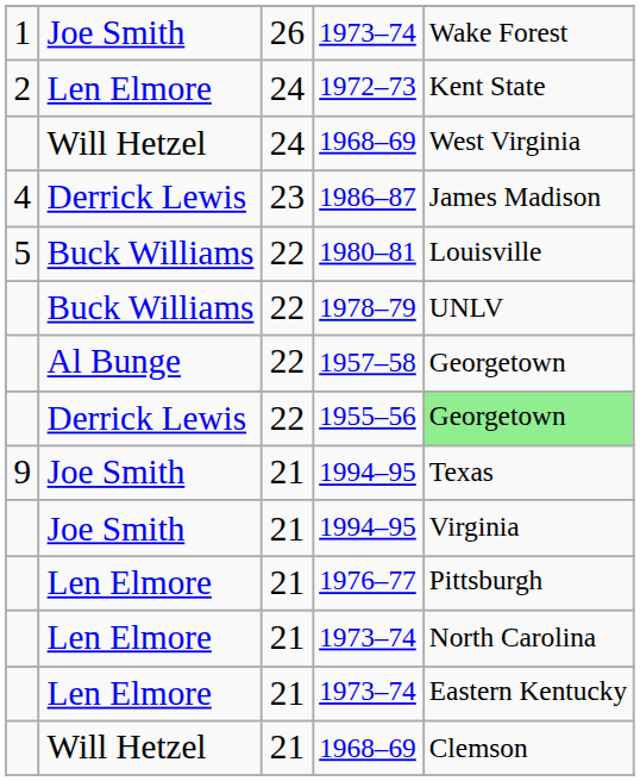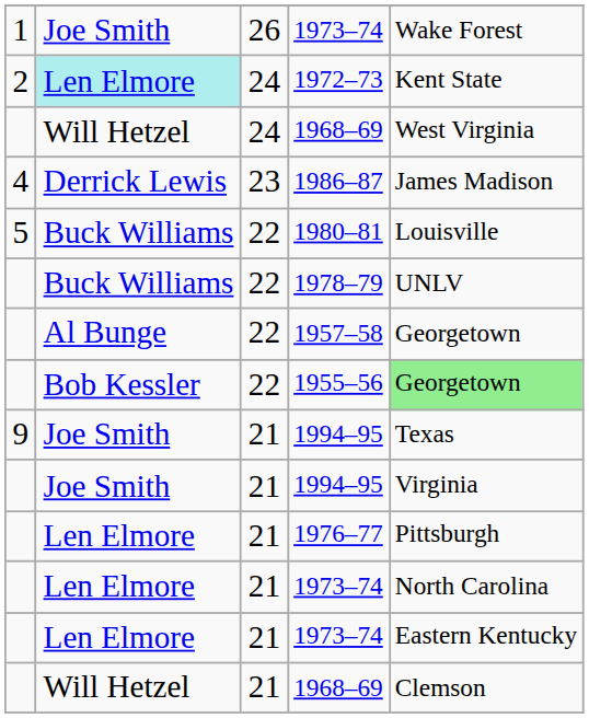 <table class="wikitable">
 <tr>
 </tr>
 <tr>
 <td>1</td>
 <td><a href='#'>Joe Smith</a></td>
 <td>26</td>
 <td style="font-size:80%;"><a href='#'>1973–74</a></td>
 <td style="font-size:80%;">Wake Forest</td>
 </tr>
 <tr>
 <td>2</td>
-<td><a href='#'>Len Elmore</a></td>
+<td style="background: paleturquoise;"><a href='#'>Len Elmore</a></td>
 <td>24</td>
 <td style="font-size:80%;"><a href='#'>1972–73</a></td>
 <td style="font-size:80%;">Kent State</td>
 </tr>
 <tr>
 <td></td>
 <td>Will Hetzel</td>
 <td>24</td>
 <td style="font-size:80%;"><a href='#'>1968–69</a></td>
 <td style="font-size:80%;">West Virginia</td>
 </tr>
 <tr>
 <td>4</td>
 <td><a href='#'>Derrick Lewis</a></td>
 <td>23</td>
 <td style="font-size:80%;"><a href='#'>1986–87</a></td>
 <td style="font-size:80%;">James Madison</td>
 </tr>
 <tr>
 <td>5</td>
 <td><a href='#'>Buck Williams</a></td>
 <td>22</td>
 <td style="font-size:80%;"><a href='#'>1980–81</a></td>
 <td style="font-size:80%;">Louisville</td>
 </tr>
 <tr>
 <td></td>
 <td><a href='#'>Buck Williams</a></td>
 <td>22</td>
 <td style="font-size:80%;"><a href='#'>1978–79</a></td>
 <td style="font-size:80%;">UNLV</td>
 </tr>
 <tr>
 <td></td>
 <td><a href='#'>Al Bunge</a></td>
 <td>22</td>
 <td style="font-size:80%;"><a href='#'>1957–58</a></td>
 <td style="font-size:80%;">Georgetown</td>
 </tr>
 <tr>
 <td></td>
-<td><a href='#'>Derrick Lewis</a></td>
+<td><a href='#'>Bob Kessler</a></td>
 <td>22</td>
 <td style="font-size:80%;"><a href='#'>1955–56</a></td>
 <td style="background: lightgreen; font-size:80%;">Georgetown</td>
 </tr>
 <tr>
 <td>9</td>
 <td><a href='#'>Joe Smith</a></td>
 <td>21</td>
 <td style="font-size:80%;"><a href='#'>1994–95</a></td>
 <td style="font-size:80%;">Texas</td>
 </tr>
 <tr>
 <td></td>
 <td><a href='#'>Joe Smith</a></td>
 <td>21</td>
 <td style="font-size:80%;"><a href='#'>1994–95</a></td>
 <td style="font-size:80%;">Virginia</td>
 </tr>
 <tr>
 <td></td>
 <td><a href='#'>Len Elmore</a></td>
 <td>21</td>
 <td style="font-size:80%;"><a href='#'>1976–77</a></td>
 <td style="font-size:80%;">Pittsburgh</td>
 </tr>
 <tr>
 <td></td>
 <td><a href='#'>Len Elmore</a></td>
 <td>21</td>
 <td style="font-size:80%;"><a href='#'>1973–74</a></td>
 <td style="font-size:80%;">North Carolina</td>
 </tr>
 <tr>
 <td></td>
 <td><a href='#'>Len Elmore</a></td>
 <td>21</td>
 <td style="font-size:80%;"><a href='#'>1973–74</a></td>
 <td style="font-size:80%;">Eastern Kentucky</td>
 </tr>
 <tr>
 <td></td>
 <td>Will Hetzel</td>
 <td>21</td>
 <td style="font-size:80%;"><a href='#'>1968–69</a></td>
 <td style="font-size:80%;">Clemson</td>
 </tr>
 </table>
